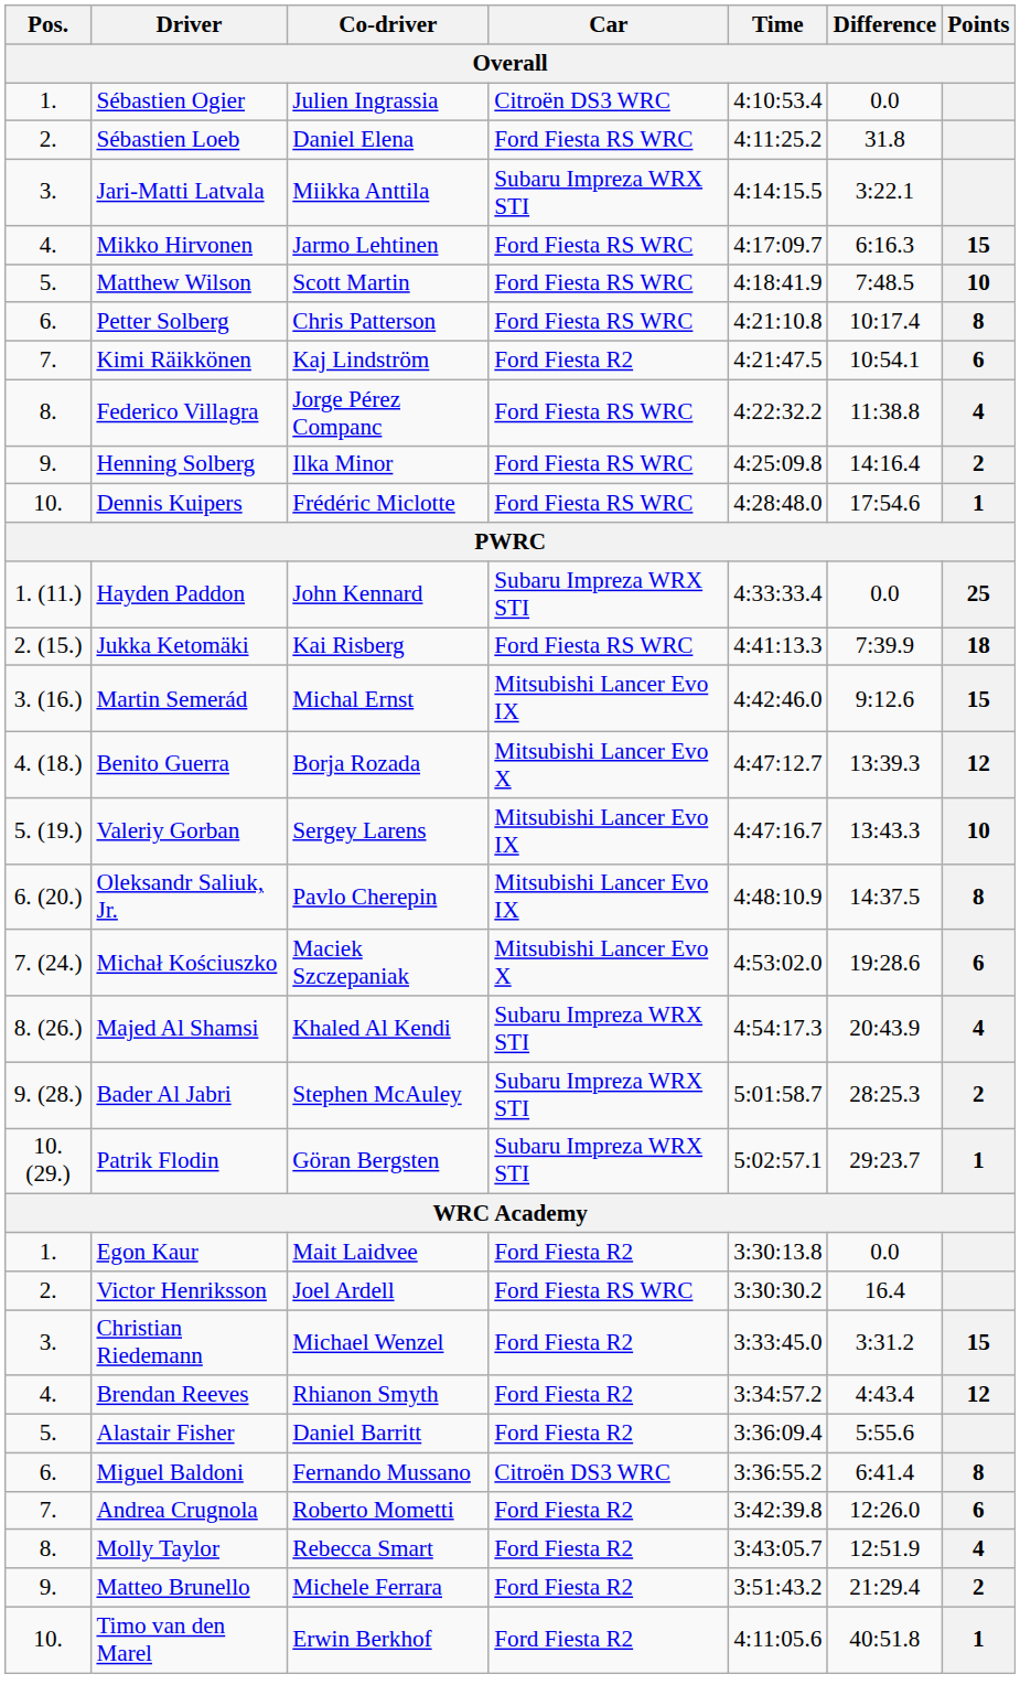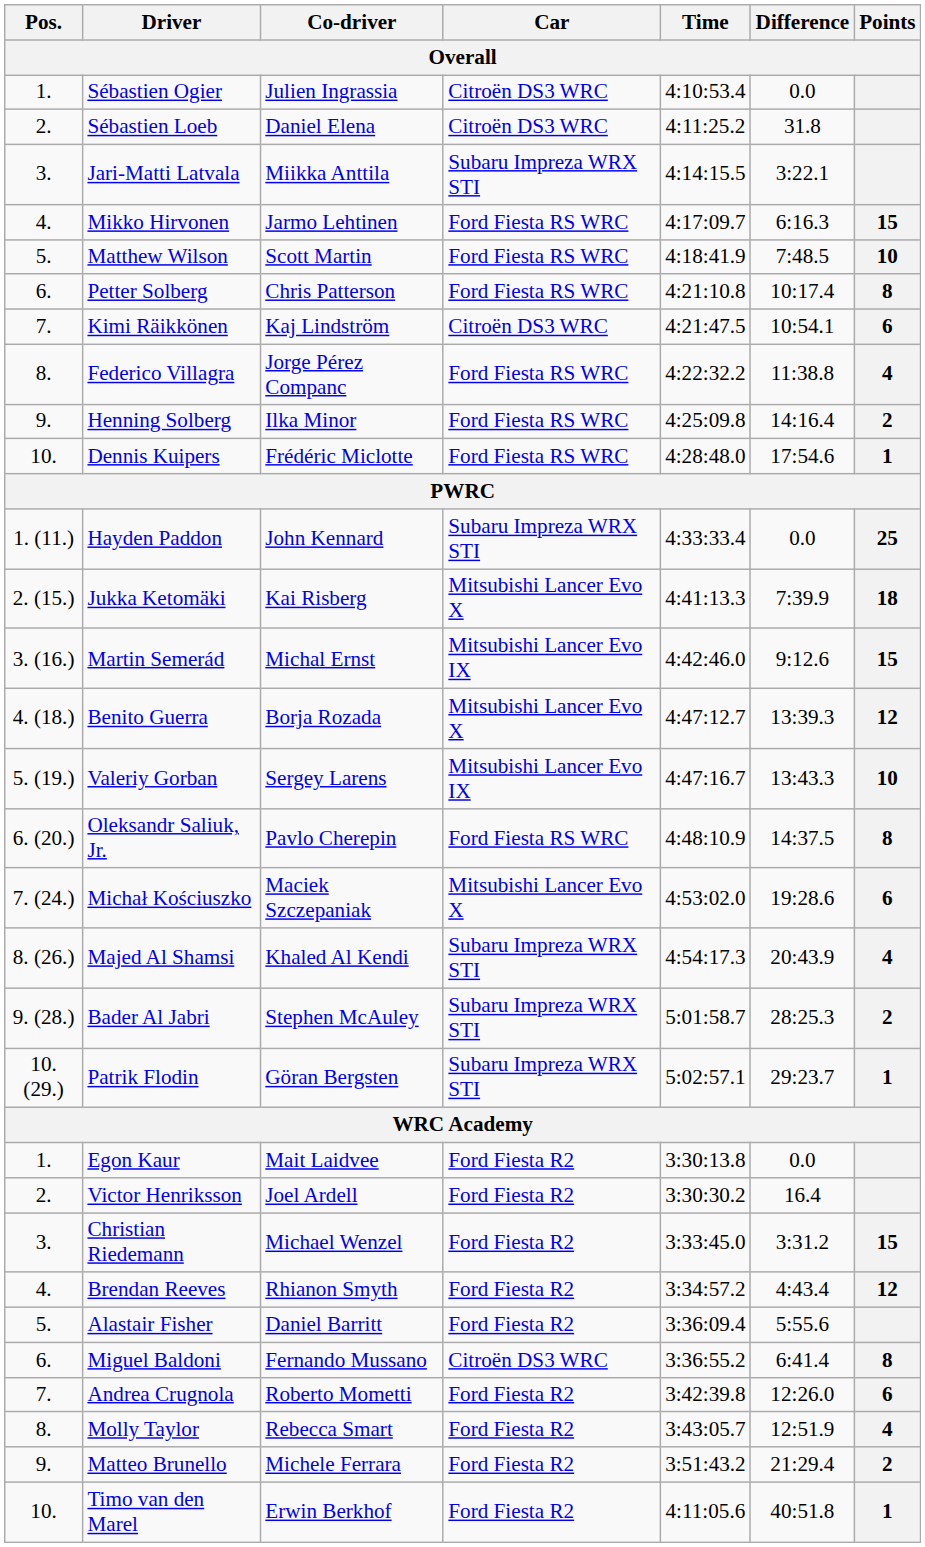 <table class="wikitable" width="100%" style="text-align: center; font-size: 90%; max-width: 950px;">
 <tr>
 <th>Pos.</th>
 <th>Driver</th>
 <th>Co-driver</th>
 <th>Car</th>
 <th>Time</th>
 <th>Difference</th>
 <th>Points</th>
 </tr>
 <tr>
 <th colspan=7>Overall</th>
 </tr>
 <tr>
 <td>1.</td>
 <td align="left"> <a href='#'>Sébastien Ogier</a></td>
 <td align="left"> <a href='#'>Julien Ingrassia</a></td>
 <td align="left"><a href='#'>Citroën DS3 WRC</a></td>
 <td>4:10:53.4</td>
 <td>0.0</td>
 <th></th>
 </tr>
 <tr>
 <td>2.</td>
 <td align="left"> <a href='#'>Sébastien Loeb</a></td>
 <td align="left"> <a href='#'>Daniel Elena</a></td>
-<td align="left"><a href='#'>Ford Fiesta RS WRC</a></td>
+<td align="left"><a href='#'>Citroën DS3 WRC</a></td>
 <td>4:11:25.2</td>
 <td>31.8</td>
 <th></th>
 </tr>
 <tr>
 <td>3.</td>
 <td align="left"> <a href='#'>Jari-Matti Latvala</a></td>
 <td align="left"> <a href='#'>Miikka Anttila</a></td>
 <td align="left"><a href='#'>Subaru Impreza WRX STI</a></td>
 <td>4:14:15.5</td>
 <td>3:22.1</td>
 <th></th>
 </tr>
 <tr>
 <td>4.</td>
 <td align="left"> <a href='#'>Mikko Hirvonen</a></td>
 <td align="left"> <a href='#'>Jarmo Lehtinen</a></td>
 <td align="left"><a href='#'>Ford Fiesta RS WRC</a></td>
 <td>4:17:09.7</td>
 <td>6:16.3</td>
 <th>15</th>
 </tr>
 <tr>
 <td>5.</td>
 <td align="left"> <a href='#'>Matthew Wilson</a></td>
 <td align="left"> <a href='#'>Scott Martin</a></td>
 <td align="left"><a href='#'>Ford Fiesta RS WRC</a></td>
 <td>4:18:41.9</td>
 <td>7:48.5</td>
 <th>10</th>
 </tr>
 <tr>
 <td>6.</td>
 <td align="left"> <a href='#'>Petter Solberg</a></td>
 <td align="left"> <a href='#'>Chris Patterson</a></td>
 <td align="left"><a href='#'>Ford Fiesta RS WRC</a></td>
 <td>4:21:10.8</td>
 <td>10:17.4</td>
 <th>8</th>
 </tr>
 <tr>
 <td>7.</td>
 <td align="left"> <a href='#'>Kimi Räikkönen</a></td>
 <td align="left"> <a href='#'>Kaj Lindström</a></td>
-<td align="left"><a href='#'>Ford Fiesta R2</a></td>
+<td align="left"><a href='#'>Citroën DS3 WRC</a></td>
 <td>4:21:47.5</td>
 <td>10:54.1</td>
 <th>6</th>
 </tr>
 <tr>
 <td>8.</td>
 <td align="left"> <a href='#'>Federico Villagra</a></td>
 <td align="left"> <a href='#'>Jorge Pérez Companc</a></td>
 <td align="left"><a href='#'>Ford Fiesta RS WRC</a></td>
 <td>4:22:32.2</td>
 <td>11:38.8</td>
 <th>4</th>
 </tr>
 <tr>
 <td>9.</td>
 <td align="left"> <a href='#'>Henning Solberg</a></td>
 <td align="left"> <a href='#'>Ilka Minor</a></td>
 <td align="left"><a href='#'>Ford Fiesta RS WRC</a></td>
 <td>4:25:09.8</td>
 <td>14:16.4</td>
 <th>2</th>
 </tr>
 <tr>
 <td>10.</td>
 <td align="left"> <a href='#'>Dennis Kuipers</a></td>
 <td align="left"> <a href='#'>Frédéric Miclotte</a></td>
 <td align="left"><a href='#'>Ford Fiesta RS WRC</a></td>
 <td>4:28:48.0</td>
 <td>17:54.6</td>
 <th>1</th>
 </tr>
 <tr>
 <th colspan=7>PWRC</th>
 </tr>
 <tr>
 <td>1. (11.)</td>
 <td align="left"> <a href='#'>Hayden Paddon</a></td>
 <td align="left"> <a href='#'>John Kennard</a></td>
 <td align="left"><a href='#'>Subaru Impreza WRX STI</a></td>
 <td>4:33:33.4</td>
 <td>0.0</td>
 <th>25</th>
 </tr>
 <tr>
 <td>2. (15.)</td>
 <td align="left"> <a href='#'>Jukka Ketomäki</a></td>
 <td align="left"> <a href='#'>Kai Risberg</a></td>
-<td align="left"><a href='#'>Ford Fiesta RS WRC</a></td>
+<td align="left"><a href='#'>Mitsubishi Lancer Evo X</a></td>
 <td>4:41:13.3</td>
 <td>7:39.9</td>
 <th>18</th>
 </tr>
 <tr>
 <td>3. (16.)</td>
 <td align="left"> <a href='#'>Martin Semerád</a></td>
 <td align="left"> <a href='#'>Michal Ernst</a></td>
 <td align="left"><a href='#'>Mitsubishi Lancer Evo IX</a></td>
 <td>4:42:46.0</td>
 <td>9:12.6</td>
 <th>15</th>
 </tr>
 <tr>
 <td>4. (18.)</td>
 <td align="left"> <a href='#'>Benito Guerra</a></td>
 <td align="left"> <a href='#'>Borja Rozada</a></td>
 <td align="left"><a href='#'>Mitsubishi Lancer Evo X</a></td>
 <td>4:47:12.7</td>
 <td>13:39.3</td>
 <th>12</th>
 </tr>
 <tr>
 <td>5. (19.)</td>
 <td align="left"> <a href='#'>Valeriy Gorban</a></td>
 <td align="left"> <a href='#'>Sergey Larens</a></td>
 <td align="left"><a href='#'>Mitsubishi Lancer Evo IX</a></td>
 <td>4:47:16.7</td>
 <td>13:43.3</td>
 <th>10</th>
 </tr>
 <tr>
 <td>6. (20.)</td>
 <td align="left"> <a href='#'>Oleksandr Saliuk, Jr.</a></td>
 <td align="left"> <a href='#'>Pavlo Cherepin</a></td>
-<td align="left"><a href='#'>Mitsubishi Lancer Evo IX</a></td>
+<td align="left"><a href='#'>Ford Fiesta RS WRC</a></td>
 <td>4:48:10.9</td>
 <td>14:37.5</td>
 <th>8</th>
 </tr>
 <tr>
 <td>7. (24.)</td>
 <td align="left"> <a href='#'>Michał Kościuszko</a></td>
 <td align="left"> <a href='#'>Maciek Szczepaniak</a></td>
 <td align="left"><a href='#'>Mitsubishi Lancer Evo X</a></td>
 <td>4:53:02.0</td>
 <td>19:28.6</td>
 <th>6</th>
 </tr>
 <tr>
 <td>8. (26.)</td>
 <td align="left"> <a href='#'>Majed Al Shamsi</a></td>
 <td align="left"> <a href='#'>Khaled Al Kendi</a></td>
 <td align="left"><a href='#'>Subaru Impreza WRX STI</a></td>
 <td>4:54:17.3</td>
 <td>20:43.9</td>
 <th>4</th>
 </tr>
 <tr>
 <td>9. (28.)</td>
 <td align="left"> <a href='#'>Bader Al Jabri</a></td>
 <td align="left"> <a href='#'>Stephen McAuley</a></td>
 <td align="left"><a href='#'>Subaru Impreza WRX STI</a></td>
 <td>5:01:58.7</td>
 <td>28:25.3</td>
 <th>2</th>
 </tr>
 <tr>
 <td>10. (29.)</td>
 <td align="left"> <a href='#'>Patrik Flodin</a></td>
 <td align="left"> <a href='#'>Göran Bergsten</a></td>
 <td align="left"><a href='#'>Subaru Impreza WRX STI</a></td>
 <td>5:02:57.1</td>
 <td>29:23.7</td>
 <th>1</th>
 </tr>
 <tr>
 <th colspan=7>WRC Academy</th>
 </tr>
 <tr>
 <td>1.</td>
 <td align="left"> <a href='#'>Egon Kaur</a></td>
 <td align="left"> <a href='#'>Mait Laidvee</a></td>
 <td align="left"><a href='#'>Ford Fiesta R2</a></td>
 <td>3:30:13.8</td>
 <td>0.0</td>
 <th></th>
 </tr>
 <tr>
 <td>2.</td>
 <td align="left"> <a href='#'>Victor Henriksson</a></td>
 <td align="left"> <a href='#'>Joel Ardell</a></td>
-<td align="left"><a href='#'>Ford Fiesta RS WRC</a></td>
+<td align="left"><a href='#'>Ford Fiesta R2</a></td>
 <td>3:30:30.2</td>
 <td>16.4</td>
 <th></th>
 </tr>
 <tr>
 <td>3.</td>
 <td align="left"> <a href='#'>Christian Riedemann</a></td>
 <td align="left"> <a href='#'>Michael Wenzel</a></td>
 <td align="left"><a href='#'>Ford Fiesta R2</a></td>
 <td>3:33:45.0</td>
 <td>3:31.2</td>
 <th>15</th>
 </tr>
 <tr>
 <td>4.</td>
 <td align="left"> <a href='#'>Brendan Reeves</a></td>
 <td align="left"> <a href='#'>Rhianon Smyth</a></td>
 <td align="left"><a href='#'>Ford Fiesta R2</a></td>
 <td>3:34:57.2</td>
 <td>4:43.4</td>
 <th>12</th>
 </tr>
 <tr>
 <td>5.</td>
 <td align="left"> <a href='#'>Alastair Fisher</a></td>
 <td align="left"> <a href='#'>Daniel Barritt</a></td>
 <td align="left"><a href='#'>Ford Fiesta R2</a></td>
 <td>3:36:09.4</td>
 <td>5:55.6</td>
 <th></th>
 </tr>
 <tr>
 <td>6.</td>
 <td align="left"> <a href='#'>Miguel Baldoni</a></td>
 <td align="left"> <a href='#'>Fernando Mussano</a></td>
 <td align="left"><a href='#'>Citroën DS3 WRC</a></td>
 <td>3:36:55.2</td>
 <td>6:41.4</td>
 <th>8</th>
 </tr>
 <tr>
 <td>7.</td>
 <td align="left"> <a href='#'>Andrea Crugnola</a></td>
 <td align="left"> <a href='#'>Roberto Mometti</a></td>
 <td align="left"><a href='#'>Ford Fiesta R2</a></td>
 <td>3:42:39.8</td>
 <td>12:26.0</td>
 <th>6</th>
 </tr>
 <tr>
 <td>8.</td>
 <td align="left"> <a href='#'>Molly Taylor</a></td>
 <td align="left"> <a href='#'>Rebecca Smart</a></td>
 <td align="left"><a href='#'>Ford Fiesta R2</a></td>
 <td>3:43:05.7</td>
 <td>12:51.9</td>
 <th>4</th>
 </tr>
 <tr>
 <td>9.</td>
 <td align="left"> <a href='#'>Matteo Brunello</a></td>
 <td align="left"> <a href='#'>Michele Ferrara</a></td>
 <td align="left"><a href='#'>Ford Fiesta R2</a></td>
 <td>3:51:43.2</td>
 <td>21:29.4</td>
 <th>2</th>
 </tr>
 <tr>
 <td>10.</td>
 <td align="left"> <a href='#'>Timo van den Marel</a></td>
 <td align="left"> <a href='#'>Erwin Berkhof</a></td>
 <td align="left"><a href='#'>Ford Fiesta R2</a></td>
 <td>4:11:05.6</td>
 <td>40:51.8</td>
 <th>1</th>
 </tr>
 </table>
